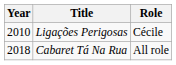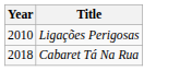 <table class="wikitable sortable">
 <tr>
 <th>Year</th>
 <th>Title</th>
-<th>Role</th>
 </tr>
 <tr>
 <td>2010</td>
 <td><em>Ligações Perigosas</em></td>
-<td>Cécile</td>
 </tr>
 <tr>
 <td>2018</td>
 <td><em>Cabaret Tá Na Rua</em></td>
-<td>All role</td>
 </tr>
 </table>
